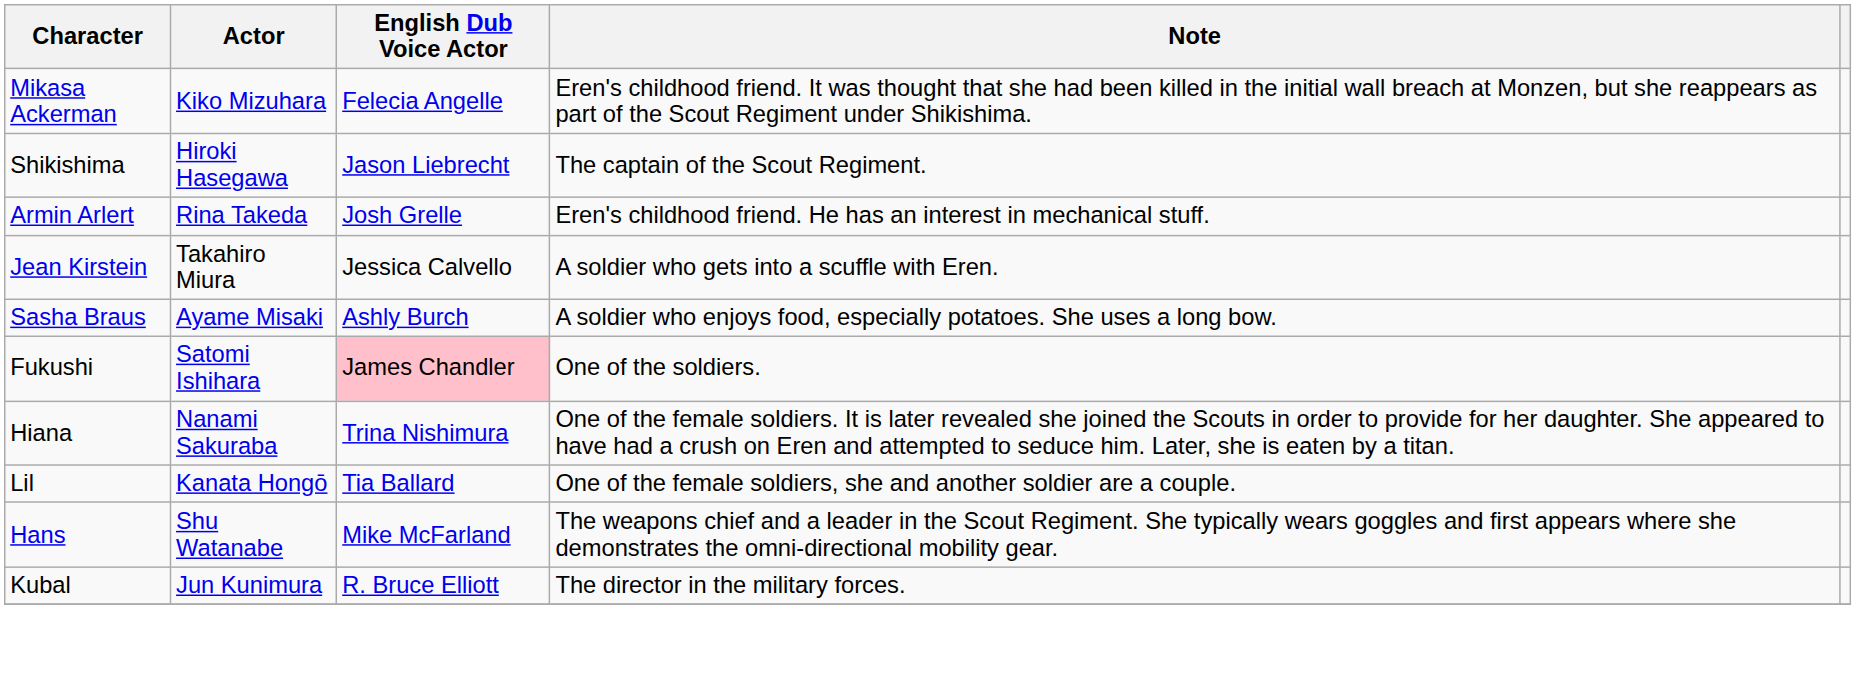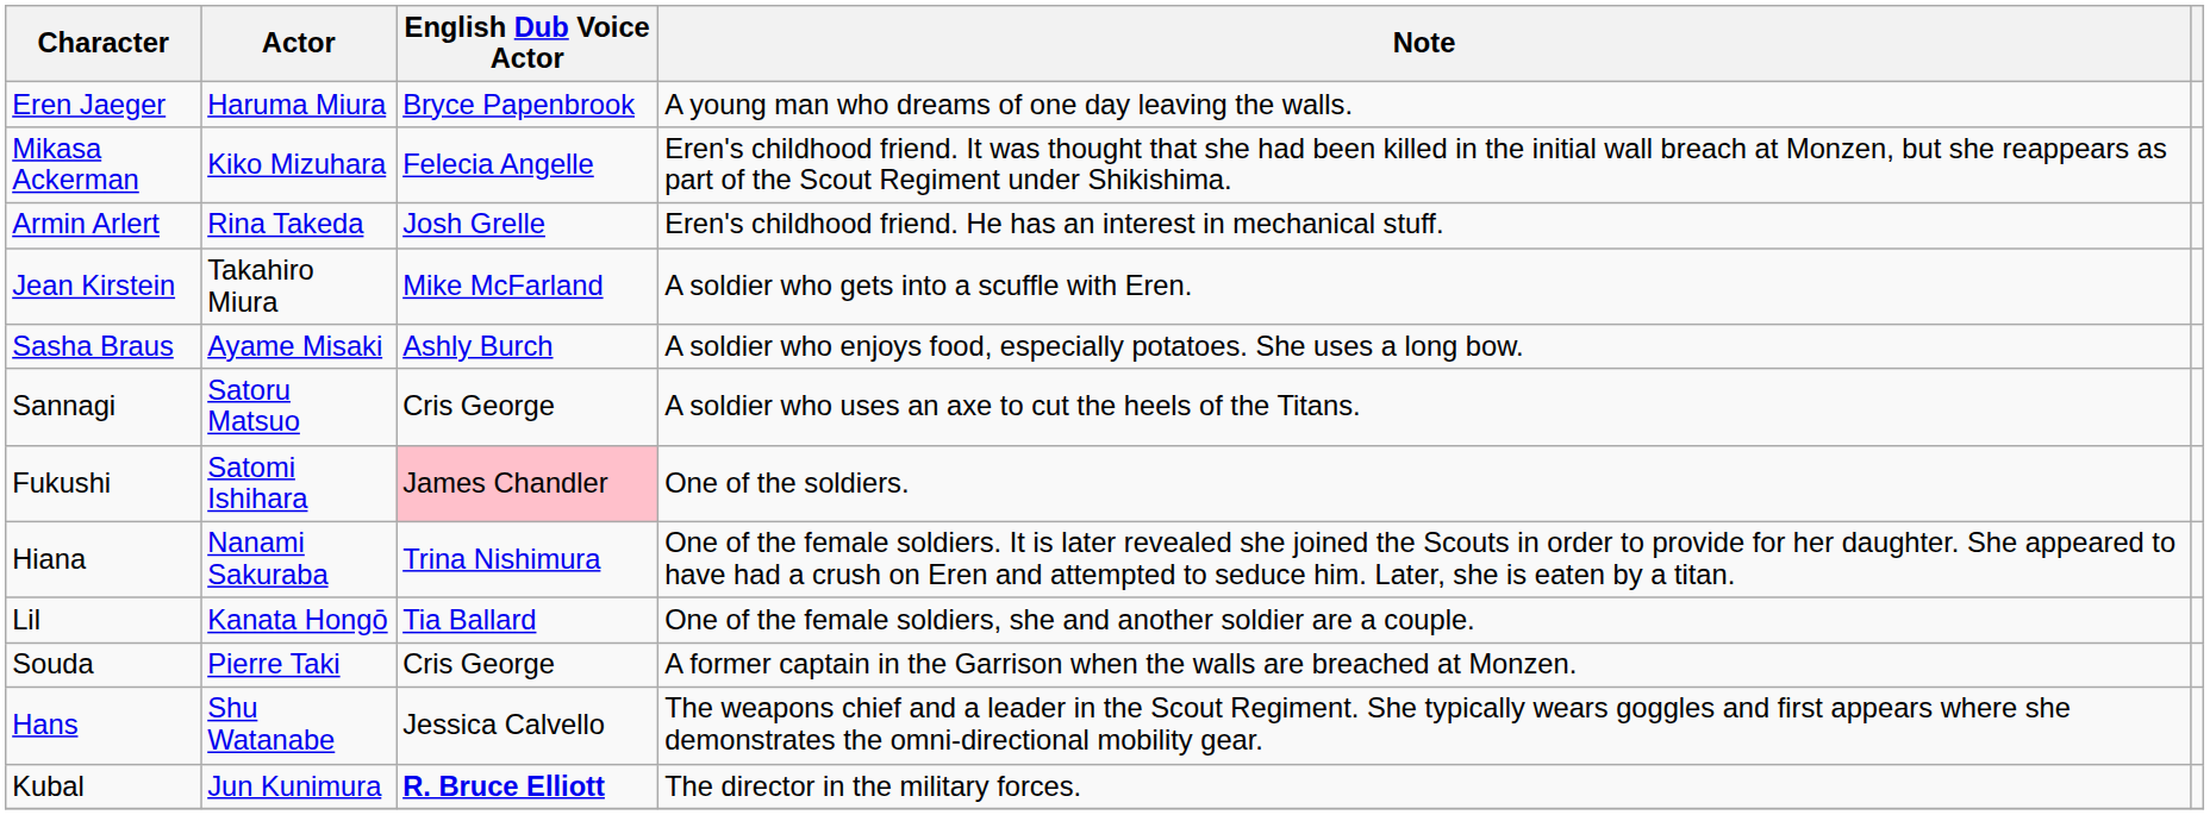 <table class="wikitable">
 <tr>
 <th>Character</th>
 <th>Actor</th>
 <th>English <a href='#'>Dub</a> Voice Actor</th>
 <th>Note</th>
 <th class="unsortable"></th>
 </tr>
 <tr>
+<td><a href='#'>Eren Jaeger</a></td>
+<td><a href='#'>Haruma Miura</a></td>
+<td><a href='#'>Bryce Papenbrook</a></td>
+<td>A young man who dreams of one day leaving the walls.</td>
+<td></td>
+</tr>
+<tr>
 <td><a href='#'>Mikasa Ackerman</a></td>
 <td><a href='#'>Kiko Mizuhara</a></td>
 <td><a href='#'>Felecia Angelle</a></td>
 <td>Eren's childhood friend. It was thought that she had been killed in the initial wall breach at Monzen, but she reappears as part of the Scout Regiment under Shikishima.</td>
-<td></td>
-</tr>
-<tr>
-<td>Shikishima</td>
-<td><a href='#'>Hiroki Hasegawa</a></td>
-<td><a href='#'>Jason Liebrecht</a></td>
-<td>The captain of the Scout Regiment.</td>
 <td></td>
 </tr>
 <tr>
 <td><a href='#'>Armin Arlert</a></td>
 <td><a href='#'>Rina Takeda</a></td>
 <td><a href='#'>Josh Grelle</a></td>
 <td>Eren's childhood friend. He has an interest in mechanical stuff.</td>
 <td></td>
 </tr>
 <tr>
 <td><a href='#'>Jean Kirstein</a></td>
 <td>Takahiro Miura</td>
-<td>Jessica Calvello</td>
+<td><a href='#'>Mike McFarland</a></td>
 <td>A soldier who gets into a scuffle with Eren.</td>
 <td></td>
 </tr>
 <tr>
 <td><a href='#'>Sasha Braus</a></td>
 <td><a href='#'>Ayame Misaki</a></td>
 <td><a href='#'>Ashly Burch</a></td>
 <td>A soldier who enjoys food, especially potatoes. She uses a long bow.</td>
+<td></td>
+</tr>
+<tr>
+<td>Sannagi</td>
+<td><a href='#'>Satoru Matsuo</a></td>
+<td>Cris George</td>
+<td>A soldier who uses an axe to cut the heels of the Titans.</td>
 <td></td>
 </tr>
 <tr>
 <td>Fukushi</td>
 <td><a href='#'>Satomi Ishihara</a></td>
 <td style="background: pink;">James Chandler</td>
 <td>One of the soldiers.</td>
 <td></td>
 </tr>
 <tr>
 <td>Hiana</td>
 <td><a href='#'>Nanami Sakuraba</a></td>
 <td><a href='#'>Trina Nishimura</a></td>
 <td>One of the female soldiers. It is later revealed she joined the Scouts in order to provide for her daughter. She appeared to have had a crush on Eren and attempted to seduce him. Later, she is eaten by a titan.</td>
 <td></td>
 </tr>
 <tr>
 <td>Lil</td>
 <td><a href='#'>Kanata Hongō</a></td>
 <td><a href='#'>Tia Ballard</a></td>
 <td>One of the female soldiers, she and another soldier are a couple.</td>
 <td></td>
 </tr>
 <tr>
+<td>Souda</td>
+<td><a href='#'>Pierre Taki</a></td>
+<td>Cris George</td>
+<td>A former captain in the Garrison when the walls are breached at Monzen.</td>
+<td></td>
+</tr>
+<tr>
 <td><a href='#'>Hans</a></td>
 <td><a href='#'>Shu Watanabe</a></td>
-<td><a href='#'>Mike McFarland</a></td>
+<td>Jessica Calvello</td>
 <td>The weapons chief and a leader in the Scout Regiment. She typically wears goggles and first appears where she demonstrates the omni-directional mobility gear.</td>
 <td></td>
 </tr>
 <tr>
 <td>Kubal</td>
 <td><a href='#'>Jun Kunimura</a></td>
-<td><a href='#'>R. Bruce Elliott</a></td>
+<td><strong><a href='#'>R. Bruce Elliott</a></strong></td>
 <td>The director in the military forces.</td>
 <td></td>
 </tr>
 <tr>
 </tr>
 </table>
